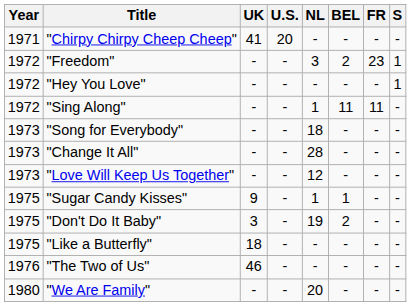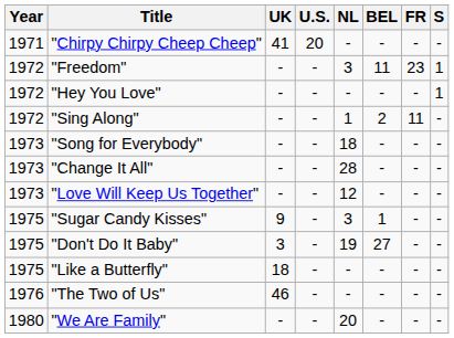 <table class="wikitable">
 <tr>
 <th style="text-align: center;">Year</th>
 <th style="text-align: center;">Title</th>
 <th style="text-align: center;">UK</th>
 <th style="text-align: center;">U.S.</th>
 <th style="text-align: center;">NL</th>
 <th style="text-align: center;">BEL</th>
 <th style="text-align: center;">FR</th>
 <th style="text-align: center;">S</th>
 </tr>
 <tr>
 <td style="text-align: center;">1971</td>
 <td>"<a href='#'>Chirpy Chirpy Cheep Cheep</a>"</td>
 <td style="text-align: center;">41</td>
 <td style="text-align: center;">20</td>
 <td style="text-align: center;">-</td>
 <td style="text-align: center;">-</td>
 <td style="text-align: center;">-</td>
 <td style="text-align: center;">-</td>
 </tr>
 <tr>
 <td style="text-align: center;">1972</td>
 <td>"Freedom"</td>
 <td style="text-align: center;">-</td>
 <td style="text-align: center;">-</td>
 <td style="text-align: center;">3</td>
-<td style="text-align: center;">2</td>
+<td style="text-align: center;">11</td>
 <td style="text-align: center;">23</td>
 <td style="text-align: center;">1</td>
 </tr>
 <tr>
 <td style="text-align: center;">1972</td>
 <td>"Hey You Love"</td>
 <td style="text-align: center;">-</td>
 <td style="text-align: center;">-</td>
 <td style="text-align: center;">-</td>
 <td style="text-align: center;">-</td>
 <td style="text-align: center;">-</td>
 <td style="text-align: center;">1</td>
 </tr>
 <tr>
 <td style="text-align: center;">1972</td>
 <td>"Sing Along"</td>
 <td style="text-align: center;">-</td>
 <td style="text-align: center;">-</td>
 <td style="text-align: center;">1</td>
-<td style="text-align: center;">11</td>
+<td style="text-align: center;">2</td>
 <td style="text-align: center;">11</td>
 <td style="text-align: center;">-</td>
 </tr>
 <tr>
 <td style="text-align: center;">1973</td>
 <td>"Song for Everybody"</td>
 <td style="text-align: center;">-</td>
 <td style="text-align: center;">-</td>
 <td style="text-align: center;">18</td>
 <td style="text-align: center;">-</td>
 <td style="text-align: center;">-</td>
 <td style="text-align: center;">-</td>
 </tr>
 <tr>
 <td style="text-align: center;">1973</td>
 <td>"Change It All"</td>
 <td style="text-align: center;">-</td>
 <td style="text-align: center;">-</td>
 <td style="text-align: center;">28</td>
 <td style="text-align: center;">-</td>
 <td style="text-align: center;">-</td>
 <td style="text-align: center;">-</td>
 </tr>
 <tr>
 <td style="text-align: center;">1973</td>
 <td>"<a href='#'>Love Will Keep Us Together</a>"</td>
 <td style="text-align: center;">-</td>
 <td style="text-align: center;">-</td>
 <td style="text-align: center;">12</td>
 <td style="text-align: center;">-</td>
 <td style="text-align: center;">-</td>
 <td style="text-align: center;">-</td>
 </tr>
 <tr>
 <td style="text-align: center;">1975</td>
 <td>"Sugar Candy Kisses"</td>
 <td style="text-align: center;">9</td>
 <td style="text-align: center;">-</td>
-<td style="text-align: center;">1</td>
+<td style="text-align: center;">3</td>
 <td style="text-align: center;">1</td>
 <td style="text-align: center;">-</td>
 <td style="text-align: center;">-</td>
 </tr>
 <tr>
 <td style="text-align: center;">1975</td>
 <td>"Don't Do It Baby"</td>
 <td style="text-align: center;">3</td>
 <td style="text-align: center;">-</td>
 <td style="text-align: center;">19</td>
-<td style="text-align: center;">2</td>
+<td style="text-align: center;">27</td>
 <td style="text-align: center;">-</td>
 <td style="text-align: center;">-</td>
 </tr>
 <tr>
 <td style="text-align: center;">1975</td>
 <td>"Like a Butterfly"</td>
 <td style="text-align: center;">18</td>
 <td style="text-align: center;">-</td>
 <td style="text-align: center;">-</td>
 <td style="text-align: center;">-</td>
 <td style="text-align: center;">-</td>
 <td style="text-align: center;">-</td>
 </tr>
 <tr>
 <td style="text-align: center;">1976</td>
 <td>"The Two of Us"</td>
 <td style="text-align: center;">46</td>
 <td style="text-align: center;">-</td>
 <td style="text-align: center;">-</td>
 <td style="text-align: center;">-</td>
 <td style="text-align: center;">-</td>
 <td style="text-align: center;">-</td>
 </tr>
 <tr>
 <td style="text-align: center;">1980</td>
 <td>"<a href='#'>We Are Family</a>"</td>
 <td style="text-align: center;">-</td>
 <td style="text-align: center;">-</td>
 <td style="text-align: center;">20</td>
 <td style="text-align: center;">-</td>
 <td style="text-align: center;">-</td>
 <td style="text-align: center;">-</td>
 </tr>
 </table>
